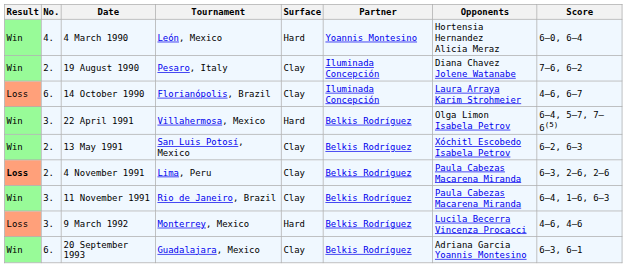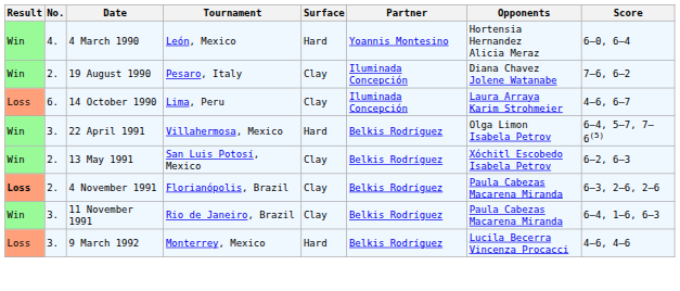 <table class="sortable wikitable" style=font-size:97%>
 <tr>
 <th>Result</th>
 <th>No.</th>
 <th>Date</th>
 <th>Tournament</th>
 <th>Surface</th>
 <th>Partner</th>
 <th>Opponents</th>
 <th>Score</th>
 </tr>
 <tr style="background:#f0f8ff;">
 <td style="background:#98fb98;">Win</td>
 <td>4.</td>
 <td>4 March 1990</td>
 <td><a href='#'>León</a>, Mexico</td>
 <td>Hard</td>
 <td> <a href='#'>Yoannis Montesino</a></td>
 <td> Hortensia Hernandez <br>  Alicia Meraz</td>
 <td>6–0, 6–4</td>
 </tr>
 <tr style="background:#f0f8ff;">
 <td style="background:#98fb98;">Win</td>
 <td>2.</td>
 <td>19 August 1990</td>
 <td><a href='#'>Pesaro</a>, Italy</td>
 <td>Clay</td>
 <td> <a href='#'>Iluminada Concepción</a></td>
 <td> Diana Chavez <br>  <a href='#'>Jolene Watanabe</a></td>
 <td>7–6, 6–2</td>
 </tr>
 <tr style="background:#f0f8ff;">
 <td style="background:#ffa07a;">Loss</td>
 <td>6.</td>
 <td>14 October 1990</td>
-<td><a href='#'>Florianópolis</a>, Brazil</td>
+<td><a href='#'>Lima</a>, Peru</td>
 <td>Clay</td>
 <td> <a href='#'>Iluminada Concepción</a></td>
 <td> <a href='#'>Laura Arraya</a> <br>  <a href='#'>Karim Strohmeier</a></td>
 <td>4–6, 6–7</td>
 </tr>
 <tr style="background:#f0f8ff;">
 <td style="background:#98fb98;">Win</td>
 <td>3.</td>
 <td>22 April 1991</td>
 <td><a href='#'>Villahermosa</a>, Mexico</td>
 <td>Hard</td>
 <td> <a href='#'>Belkis Rodríguez</a></td>
 <td> Olga Limon <br>  <a href='#'>Isabela Petrov</a></td>
 <td>6–4, 5–7, 7–6<sup>(5)</sup></td>
 </tr>
 <tr style="background:#f0f8ff;">
 <td style="background:#98fb98;">Win</td>
 <td>2.</td>
 <td>13 May 1991</td>
 <td><a href='#'>San Luis Potosí</a>, Mexico</td>
 <td>Clay</td>
 <td> <a href='#'>Belkis Rodríguez</a></td>
 <td> <a href='#'>Xóchitl Escobedo</a><br>  <a href='#'>Isabela Petrov</a></td>
 <td>6–2, 6–3</td>
 </tr>
 <tr style="background:#f0f8ff;">
 <td style="background:#ffa07a;"><strong>Loss</strong></td>
 <td>2.</td>
 <td>4 November 1991</td>
-<td><a href='#'>Lima</a>, Peru</td>
+<td><a href='#'>Florianópolis</a>, Brazil</td>
 <td>Clay</td>
 <td> <a href='#'>Belkis Rodríguez</a></td>
 <td> <a href='#'>Paula Cabezas</a> <br>  <a href='#'>Macarena Miranda</a></td>
 <td>6–3, 2–6, 2–6</td>
 </tr>
 <tr style="background:#f0f8ff;">
 <td style="background:#98fb98;">Win</td>
 <td>3.</td>
 <td>11 November 1991</td>
 <td><a href='#'>Rio de Janeiro</a>, Brazil</td>
 <td>Clay</td>
 <td> <a href='#'>Belkis Rodríguez</a></td>
 <td> <a href='#'>Paula Cabezas</a> <br>  <a href='#'>Macarena Miranda</a></td>
 <td>6–4, 1–6, 6–3</td>
 </tr>
 <tr style="background:#f0f8ff;">
 <td style="background:#ffa07a;">Loss</td>
 <td>3.</td>
 <td>9 March 1992</td>
 <td><a href='#'>Monterrey</a>, Mexico</td>
 <td>Hard</td>
 <td> <a href='#'>Belkis Rodríguez</a></td>
 <td> <a href='#'>Lucila Becerra</a> <br>  <a href='#'>Vincenza Procacci</a></td>
 <td>4–6, 4–6</td>
 </tr>
-<tr style="background:#f0f8ff;">
-<td style="background:#98fb98;">Win</td>
-<td>6.</td>
-<td>20 September 1993</td>
-<td><a href='#'>Guadalajara</a>, Mexico</td>
-<td>Clay</td>
-<td> <a href='#'>Belkis Rodríguez</a></td>
-<td> Adriana Garcia <br>  <a href='#'>Yoannis Montesino</a></td>
-<td>6–3, 6–1</td>
-</tr>
 </table>
